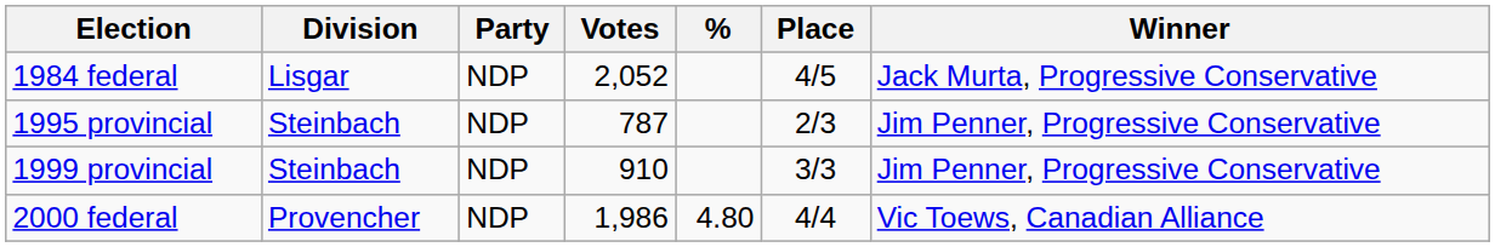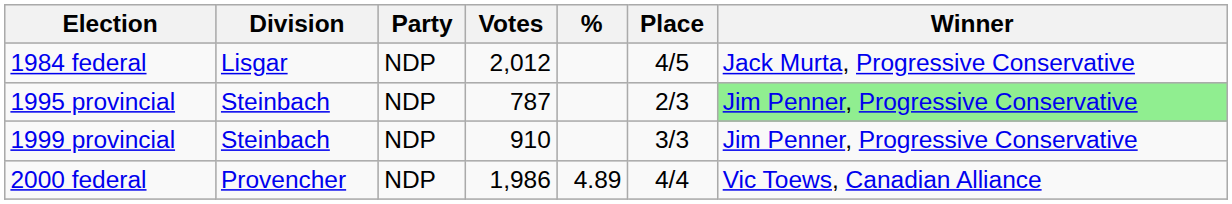 <table class="wikitable" width="800">
 <tr>
 <th align="left">Election</th>
 <th align="left">Division</th>
 <th align="left">Party</th>
 <th align="right">Votes</th>
 <th align="right">%</th>
 <th align="center">Place</th>
 <th align="center">Winner</th>
 </tr>
 <tr>
 <td align="left"><a href='#'>1984 federal</a></td>
 <td align="left"><a href='#'>Lisgar</a></td>
 <td align="left">NDP</td>
-<td align="right">2,052</td>
+<td align="right">2,012</td>
 <td align="right"></td>
 <td align="center">4/5</td>
 <td align="left"><a href='#'>Jack Murta</a>, <a href='#'>Progressive Conservative</a></td>
 </tr>
 <tr>
 <td align="left"><a href='#'>1995 provincial</a></td>
 <td align="left"><a href='#'>Steinbach</a></td>
 <td align="left">NDP</td>
 <td align="right">787</td>
 <td align="right"></td>
 <td align="center">2/3</td>
-<td align="left"><a href='#'>Jim Penner</a>, <a href='#'>Progressive Conservative</a></td>
+<td align="left" style="background: lightgreen;"><a href='#'>Jim Penner</a>, <a href='#'>Progressive Conservative</a></td>
 </tr>
 <tr>
 <td align="left"><a href='#'>1999 provincial</a></td>
 <td align="left"><a href='#'>Steinbach</a></td>
 <td align="left">NDP</td>
 <td align="right">910</td>
 <td align="right"></td>
 <td align="center">3/3</td>
 <td align="left"><a href='#'>Jim Penner</a>, <a href='#'>Progressive Conservative</a></td>
 </tr>
 <tr>
 <td align="left"><a href='#'>2000 federal</a></td>
 <td align="left"><a href='#'>Provencher</a></td>
 <td align="left">NDP</td>
 <td align="right">1,986</td>
-<td align="right">4.80</td>
+<td align="right">4.89</td>
 <td align="center">4/4</td>
 <td align="left"><a href='#'>Vic Toews</a>, <a href='#'>Canadian Alliance</a></td>
 </tr>
 </table>
